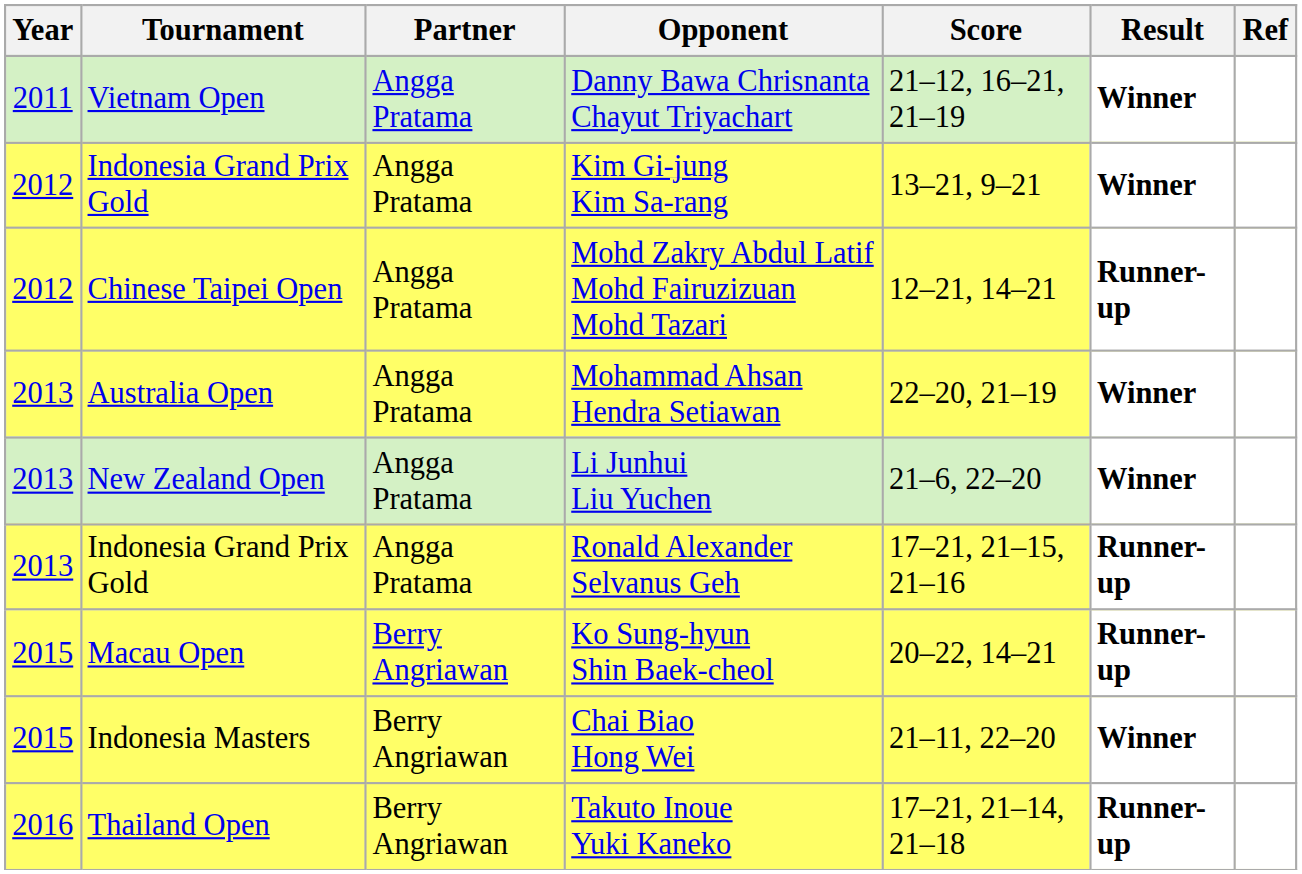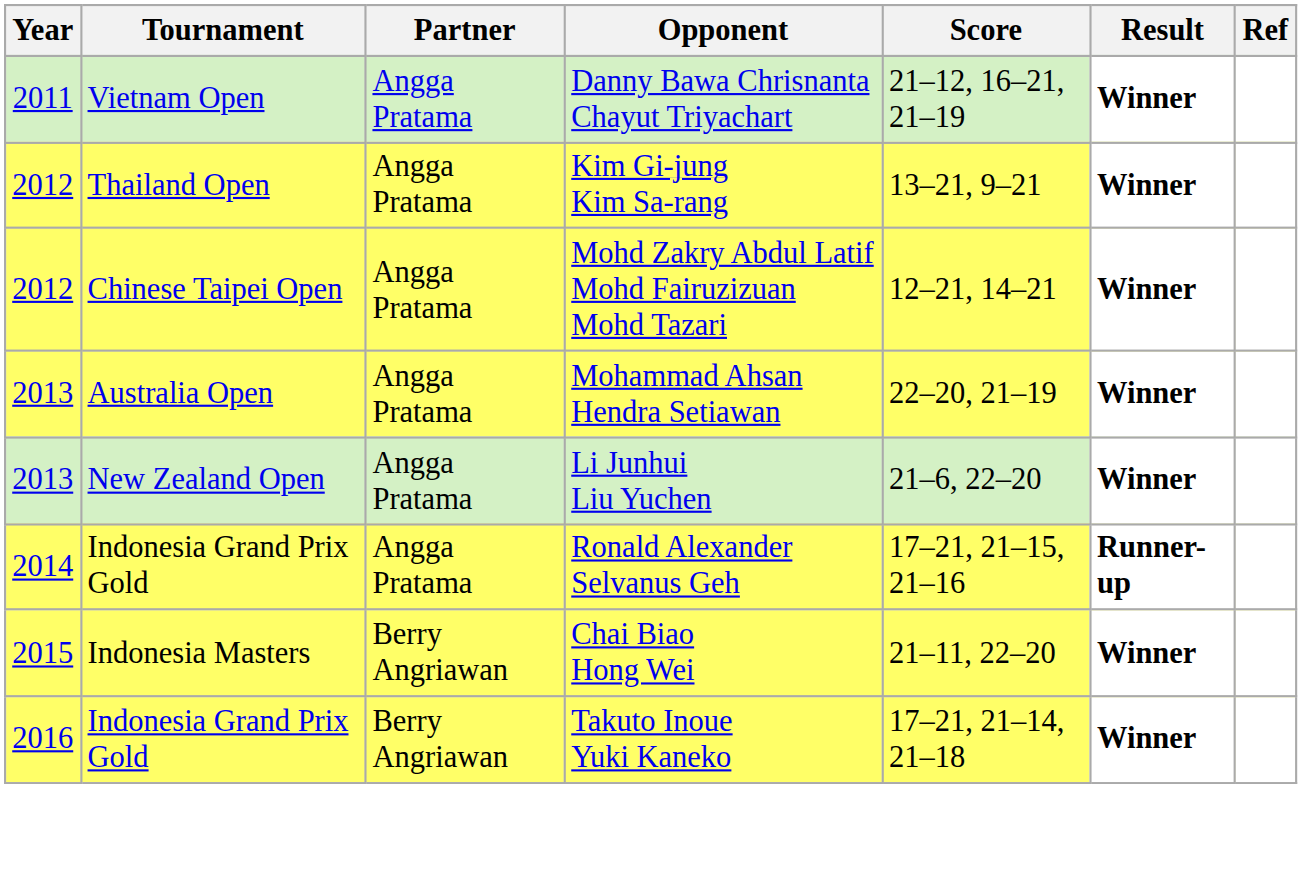 <table class="sortable wikitable" style="font-size: 90%">
 <tr>
 <th>Year</th>
 <th>Tournament</th>
 <th>Partner</th>
 <th>Opponent</th>
 <th>Score</th>
 <th>Result</th>
 <th>Ref</th>
 </tr>
 <tr style="background:#D4F1C5">
 <td align="center"><a href='#'>2011</a></td>
 <td align="left"><a href='#'>Vietnam Open</a></td>
 <td align="left"> <a href='#'>Angga Pratama</a></td>
 <td align="left"> <a href='#'>Danny Bawa Chrisnanta</a><br> <a href='#'>Chayut Triyachart</a></td>
 <td align="left">21–12, 16–21, 21–19</td>
 <td style="text-align: left; background:white"> <strong>Winner</strong></td>
 <td style="text-align:center; background:white"></td>
 </tr>
 <tr style="background:#FFFF67">
 <td align="center"><a href='#'>2012</a></td>
-<td align="left"><a href='#'>Indonesia Grand Prix Gold</a></td>
+<td align="left"><a href='#'>Thailand Open</a></td>
 <td align="left"> Angga Pratama</td>
 <td align="left"> <a href='#'>Kim Gi-jung</a><br> <a href='#'>Kim Sa-rang</a></td>
 <td align="left">13–21, 9–21</td>
 <td style="text-align: left; background:white"> <strong>Winner</strong></td>
 <td style="text-align:center; background:white"></td>
 </tr>
 <tr style="background:#FFFF67">
 <td align="center"><a href='#'>2012</a></td>
 <td align="left"><a href='#'>Chinese Taipei Open</a></td>
 <td align="left"> Angga Pratama</td>
 <td align="left"> <a href='#'>Mohd Zakry Abdul Latif</a><br> <a href='#'>Mohd Fairuzizuan Mohd Tazari</a></td>
 <td align="left">12–21, 14–21</td>
-<td style="text-align: left; background:white"> <strong>Runner-up</strong></td>
+<td style="text-align: left; background:white"> <strong>Winner</strong></td>
 <td style="text-align:center; background:white"></td>
 </tr>
 <tr style="background:#FFFF67">
 <td align="center"><a href='#'>2013</a></td>
 <td align="left"><a href='#'>Australia Open</a></td>
 <td align="left"> Angga Pratama</td>
 <td align="left"> <a href='#'>Mohammad Ahsan</a><br> <a href='#'>Hendra Setiawan</a></td>
 <td align="left">22–20, 21–19</td>
 <td style="text-align: left; background:white"> <strong>Winner</strong></td>
 <td style="text-align:center; background:white"></td>
 </tr>
 <tr style="background:#D4F1C5">
 <td align="center"><a href='#'>2013</a></td>
 <td align="left"><a href='#'>New Zealand Open</a></td>
 <td align="left"> Angga Pratama</td>
 <td align="left"> <a href='#'>Li Junhui</a><br> <a href='#'>Liu Yuchen</a></td>
 <td align="left">21–6, 22–20</td>
 <td style="text-align: left; background:white"> <strong>Winner</strong></td>
 <td style="text-align:center; background:white"></td>
 </tr>
 <tr style="background:#FFFF67">
-<td align="center"><a href='#'>2013</a></td>
+<td align="center"><a href='#'>2014</a></td>
 <td align="left">Indonesia Grand Prix Gold</td>
 <td align="left"> Angga Pratama</td>
 <td align="left"> <a href='#'>Ronald Alexander</a><br> <a href='#'>Selvanus Geh</a></td>
 <td align="left">17–21, 21–15, 21–16</td>
-<td style="text-align: left; background:white"> <strong>Runner-up</strong></td>
-<td style="text-align:center; background:white"></td>
-</tr>
-<tr style="background:#FFFF67">
-<td align="center"><a href='#'>2015</a></td>
-<td align="left"><a href='#'>Macau Open</a></td>
-<td align="left"> <a href='#'>Berry Angriawan</a></td>
-<td align="left"> <a href='#'>Ko Sung-hyun</a><br> <a href='#'>Shin Baek-cheol</a></td>
-<td align="left">20–22, 14–21</td>
 <td style="text-align: left; background:white"> <strong>Runner-up</strong></td>
 <td style="text-align:center; background:white"></td>
 </tr>
 <tr style="background:#FFFF67">
 <td align="center"><a href='#'>2015</a></td>
 <td align="left">Indonesia Masters</td>
 <td align="left"> Berry Angriawan</td>
 <td align="left"> <a href='#'>Chai Biao</a><br> <a href='#'>Hong Wei</a></td>
 <td align="left">21–11, 22–20</td>
 <td style="text-align: left; background:white"> <strong>Winner</strong></td>
 <td style="text-align:center; background:white"></td>
 </tr>
 <tr style="background:#FFFF67">
 <td align="center"><a href='#'>2016</a></td>
-<td align="left"><a href='#'>Thailand Open</a></td>
+<td align="left"><a href='#'>Indonesia Grand Prix Gold</a></td>
 <td align="left"> Berry Angriawan</td>
 <td align="left"> <a href='#'>Takuto Inoue</a><br> <a href='#'>Yuki Kaneko</a></td>
 <td align="left">17–21, 21–14, 21–18</td>
-<td style="text-align: left; background:white"> <strong>Runner-up</strong></td>
+<td style="text-align: left; background:white"> <strong>Winner</strong></td>
 <td style="text-align:center; background:white"></td>
 </tr>
 </table>
